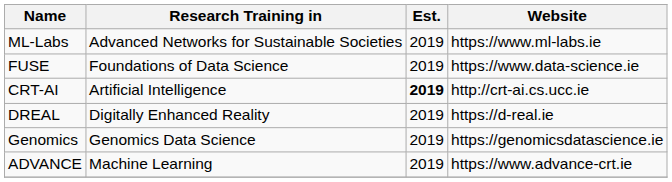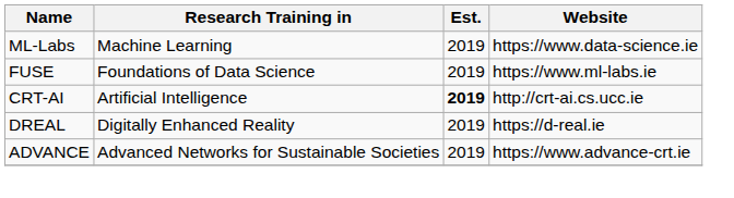 <table class="wikitable">
 <tr>
 <th>Name</th>
 <th>Research Training in</th>
 <th>Est.</th>
 <th>Website</th>
 </tr>
 <tr>
 <td>ML-Labs</td>
-<td>Advanced Networks for Sustainable Societies</td>
+<td>Machine Learning</td>
 <td>2019</td>
-<td>https://www.ml-labs.ie</td>
+<td>https://www.data-science.ie</td>
 </tr>
 <tr>
 <td>FUSE</td>
 <td>Foundations of Data Science</td>
 <td>2019</td>
-<td>https://www.data-science.ie</td>
+<td>https://www.ml-labs.ie</td>
 </tr>
 <tr>
 <td>CRT-AI</td>
 <td>Artificial Intelligence</td>
 <td><strong>2019</strong></td>
 <td>http://crt-ai.cs.ucc.ie</td>
 </tr>
 <tr>
 <td>DREAL</td>
 <td>Digitally Enhanced Reality</td>
 <td>2019</td>
 <td>https://d-real.ie</td>
 </tr>
 <tr>
-<td>Genomics</td>
-<td>Genomics Data Science</td>
-<td>2019</td>
-<td>https://genomicsdatascience.ie</td>
-</tr>
-<tr>
 <td>ADVANCE</td>
-<td>Machine Learning</td>
+<td>Advanced Networks for Sustainable Societies</td>
 <td>2019</td>
 <td>https://www.advance-crt.ie</td>
 </tr>
 <tr>
 </tr>
 </table>
